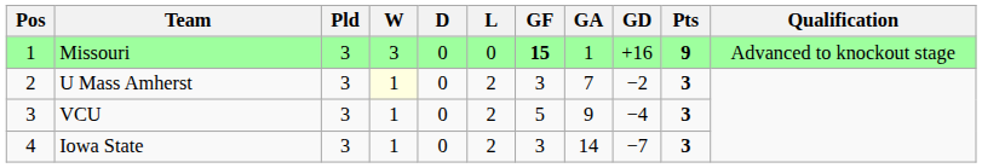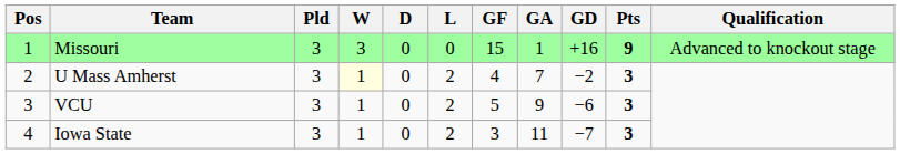 <table class="wikitable" style="text-align:center; margin: 1em auto">
 <tr>
 <th style="width:2em">Pos</th>
 <th style="width:13em">Team</th>
 <th style="width:2em">Pld</th>
 <th style="width:2em">W</th>
 <th style="width:2em">D</th>
 <th style="width:2em">L</th>
 <th style="width:2em">GF</th>
 <th style="width:2em">GA</th>
 <th style="width:2em">GD</th>
 <th style="width:2em">Pts</th>
 <th style="width:13em">Qualification</th>
 </tr>
 <tr bgcolor="#9eff9e">
 <td>1</td>
 <td style="text-align:left">Missouri</td>
 <td>3</td>
 <td>3</td>
 <td>0</td>
 <td>0</td>
-<td><strong>15</strong></td>
+<td>15</td>
 <td>1</td>
 <td>+16<strong></strong></td>
 <td><strong>9</strong></td>
 <td>Advanced to knockout stage</td>
 </tr>
 <tr>
 <td>2</td>
 <td style="text-align:left">U Mass Amherst</td>
 <td>3</td>
 <td style="background: lightyellow;">1</td>
 <td>0</td>
 <td>2</td>
-<td>3</td>
+<td>4</td>
 <td>7</td>
 <td>−2</td>
 <td><strong>3</strong></td>
 <td rowspan = "3"></td>
 </tr>
 <tr>
 <td>3</td>
 <td style="text-align:left">VCU</td>
 <td>3</td>
 <td>1</td>
 <td>0</td>
 <td>2</td>
 <td>5</td>
 <td>9</td>
-<td>−4</td>
+<td>−6</td>
 <td><strong>3</strong></td>
 </tr>
 <tr>
 <td>4</td>
 <td style="text-align:left">Iowa State</td>
 <td>3</td>
 <td>1</td>
 <td>0</td>
 <td>2</td>
 <td>3</td>
-<td>14</td>
+<td>11</td>
 <td>−7<strong></strong></td>
 <td><strong>3</strong></td>
 </tr>
 </table>
